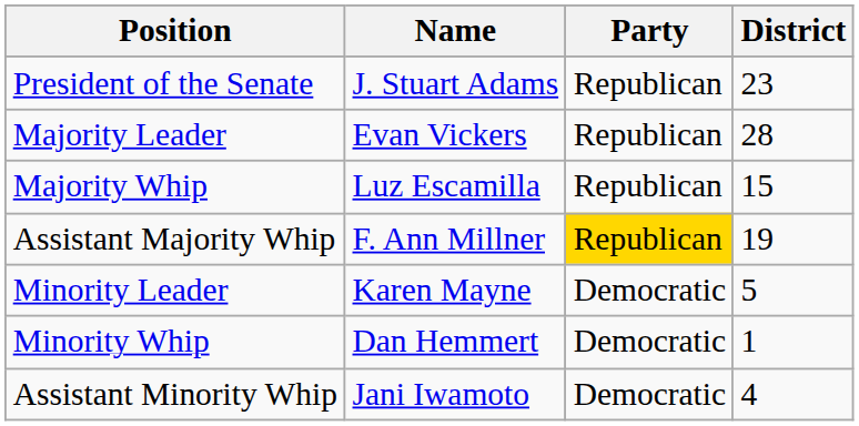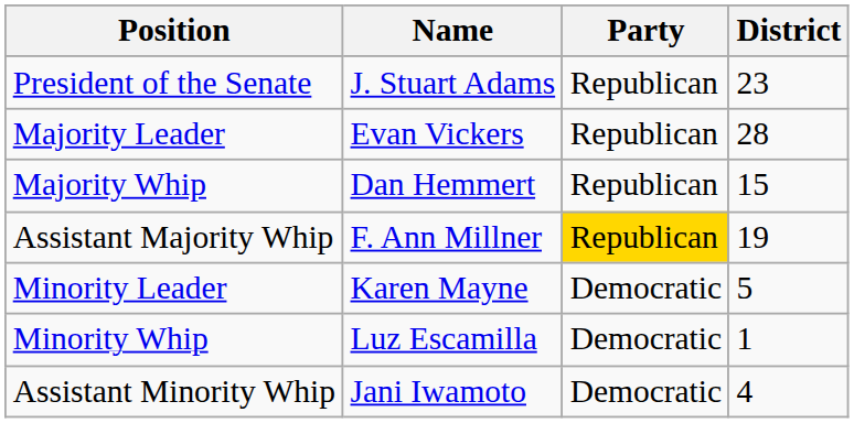 <table class="wikitable">
 <tr>
 <th>Position</th>
 <th>Name</th>
 <th>Party</th>
 <th>District</th>
 </tr>
 <tr>
 <td><a href='#'>President of the Senate</a></td>
 <td><a href='#'>J. Stuart Adams</a></td>
 <td>Republican</td>
 <td>23</td>
 </tr>
 <tr>
 <td><a href='#'>Majority Leader</a></td>
 <td><a href='#'>Evan Vickers</a></td>
 <td>Republican</td>
 <td>28</td>
 </tr>
 <tr>
 <td><a href='#'>Majority Whip</a></td>
-<td><a href='#'>Luz Escamilla</a></td>
+<td><a href='#'>Dan Hemmert</a></td>
 <td>Republican</td>
 <td>15</td>
 </tr>
 <tr>
 <td>Assistant Majority Whip</td>
 <td><a href='#'>F. Ann Millner</a></td>
 <td style="background: gold;">Republican</td>
 <td>19</td>
 </tr>
 <tr>
 <td><a href='#'>Minority Leader</a></td>
 <td><a href='#'>Karen Mayne</a></td>
 <td>Democratic</td>
 <td>5</td>
 </tr>
 <tr>
 <td><a href='#'>Minority Whip</a></td>
-<td><a href='#'>Dan Hemmert</a></td>
+<td><a href='#'>Luz Escamilla</a></td>
 <td>Democratic</td>
 <td>1</td>
 </tr>
 <tr>
 <td>Assistant Minority Whip</td>
 <td><a href='#'>Jani Iwamoto</a></td>
 <td>Democratic</td>
 <td>4</td>
 </tr>
 </table>
